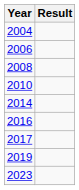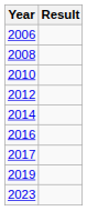 <table class="wikitable" style="text-align:center">
 <tr>
 <th>Year</th>
 <th>Result</th>
-</tr>
-<tr>
-<td><a href='#'>2004</a></td>
-<td></td>
 </tr>
 <tr>
 <td><a href='#'>2006</a></td>
 <td></td>
 </tr>
 <tr>
 <td><a href='#'>2008</a></td>
 <td></td>
 </tr>
 <tr>
 <td><a href='#'>2010</a></td>
+<td></td>
+</tr>
+<tr>
+<td><a href='#'>2012</a></td>
 <td></td>
 </tr>
 <tr>
 <td><a href='#'>2014</a></td>
 <td></td>
 </tr>
 <tr>
 <td><a href='#'>2016</a></td>
 <td></td>
 </tr>
 <tr>
 <td><a href='#'>2017</a></td>
 <td></td>
 </tr>
 <tr>
 <td><a href='#'>2019</a></td>
 <td></td>
 </tr>
 <tr>
 <td><a href='#'>2023</a></td>
 <td></td>
 </tr>
 </table>
